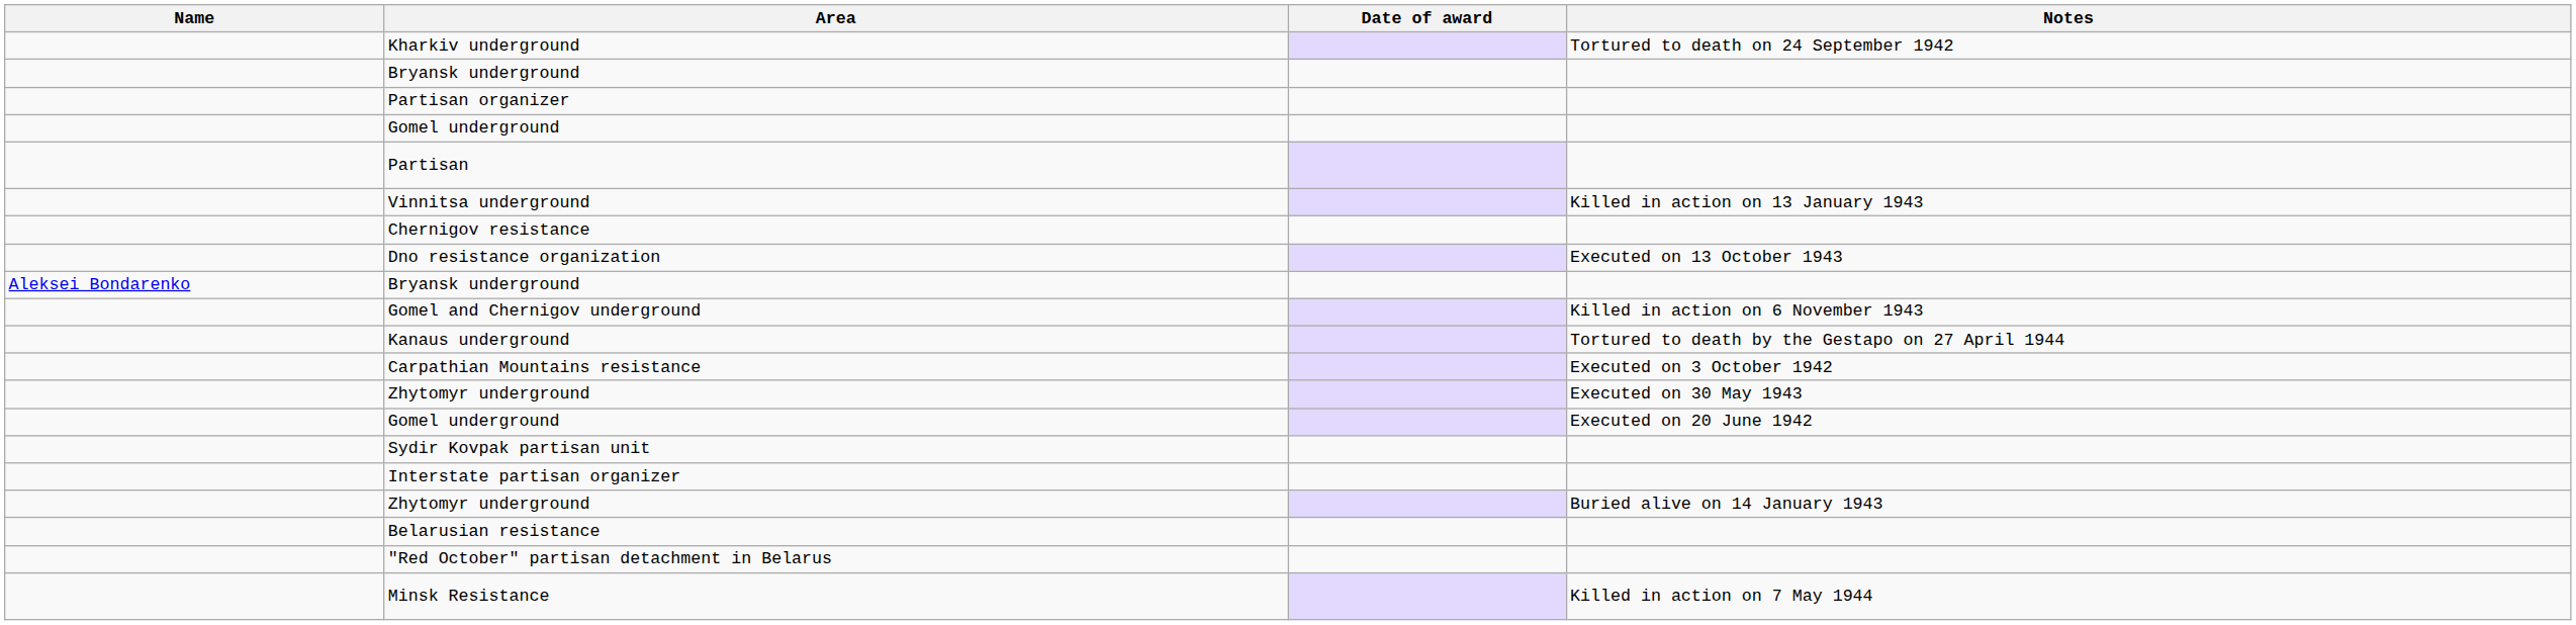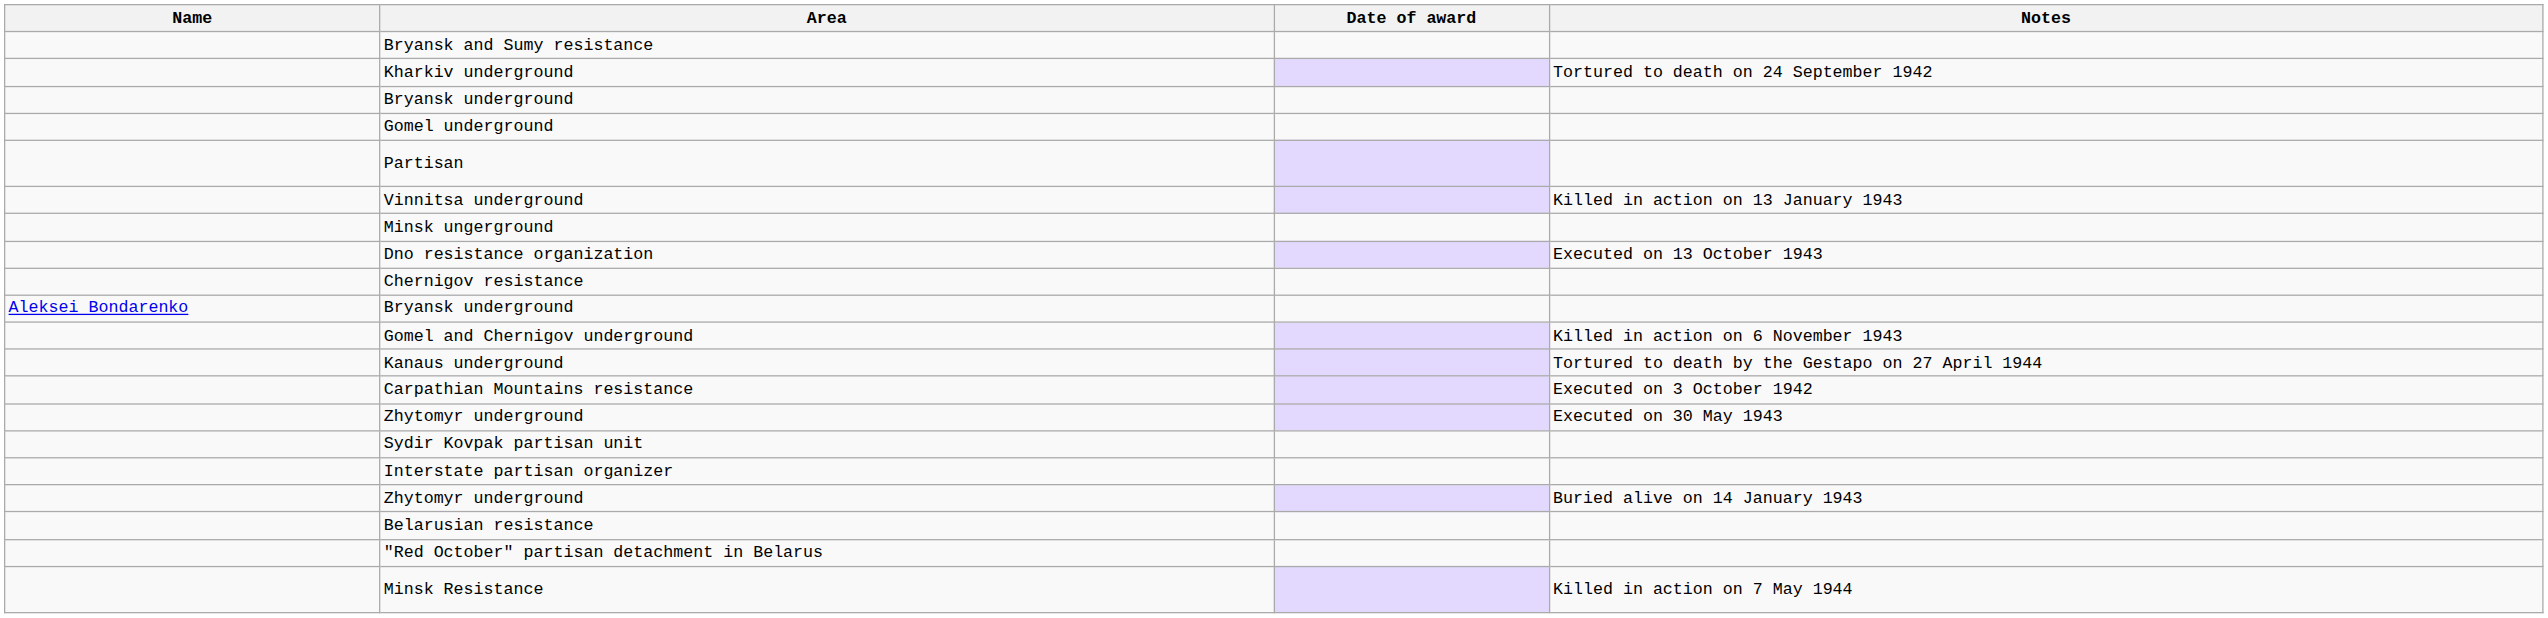 <table class="wikitable sortable" width="100%">
 <tr>
 <th>Name</th>
 <th>Area</th>
 <th>Date of award</th>
 <th class="unsortable">Notes</th>
+</tr>
+<tr>
+<td><strong></strong><br></td>
+<td>Bryansk and Sumy resistance</td>
+<td></td>
+<td></td>
 </tr>
 <tr>
 <td><strong></strong><br></td>
 <td>Kharkiv underground</td>
 <td style="background:#e3d9ff;"></td>
 <td>Tortured to death on 24 September 1942</td>
 </tr>
 <tr>
 <td><strong></strong><br></td>
 <td>Bryansk underground</td>
-<td></td>
-<td></td>
-</tr>
-<tr>
-<td><strong></strong><br></td>
-<td>Partisan organizer</td>
 <td></td>
 <td></td>
 </tr>
 <tr>
 <td><strong></strong><br></td>
 <td>Gomel underground</td>
 <td></td>
 <td></td>
 </tr>
 <tr>
 <td><strong></strong><br><br></td>
 <td>Partisan</td>
 <td style="background:#e3d9ff;"></td>
 <td></td>
 </tr>
 <tr>
 <td><strong></strong><br></td>
 <td>Vinnitsa underground</td>
 <td style="background:#e3d9ff;"></td>
 <td>Killed in action on 13 January 1943</td>
 </tr>
 <tr>
 <td><strong></strong><br></td>
-<td>Chernigov resistance</td>
+<td>Minsk ungerground</td>
 <td></td>
 <td></td>
 </tr>
 <tr>
 <td><strong></strong><br></td>
 <td>Dno resistance organization</td>
 <td style="background:#e3d9ff;"></td>
 <td>Executed on 13 October 1943</td>
+</tr>
+<tr>
+<td><strong></strong><br></td>
+<td>Chernigov resistance</td>
+<td></td>
+<td></td>
 </tr>
 <tr>
 <td><a href='#'>Aleksei Bondarenko</a><br></td>
 <td>Bryansk underground</td>
 <td></td>
 <td></td>
 </tr>
 <tr>
 <td><strong></strong><br></td>
 <td>Gomel and Chernigov underground</td>
 <td style="background:#e3d9ff;"></td>
 <td>Killed in action on 6 November 1943</td>
 </tr>
 <tr>
 <td><strong></strong><br></td>
 <td>Kanaus underground</td>
 <td style="background:#e3d9ff;"></td>
 <td>Tortured to death by the Gestapo on 27 April 1944</td>
 </tr>
 <tr>
 <td><strong></strong><br></td>
 <td>Carpathian Mountains resistance</td>
 <td style="background:#e3d9ff;"></td>
 <td>Executed on 3 October 1942</td>
 </tr>
 <tr>
 <td><strong></strong><br></td>
 <td>Zhytomyr underground</td>
 <td style="background:#e3d9ff;"></td>
 <td>Executed on 30 May 1943</td>
-</tr>
-<tr>
-<td><strong></strong><br></td>
-<td>Gomel underground</td>
-<td style="background:#e3d9ff;"></td>
-<td>Executed on 20 June 1942</td>
 </tr>
 <tr>
 <td><strong></strong><br></td>
 <td>Sydir Kovpak partisan unit</td>
 <td></td>
 <td></td>
 </tr>
 <tr>
 <td><strong></strong><br></td>
 <td>Interstate partisan organizer</td>
 <td></td>
 <td></td>
 </tr>
 <tr>
 <td><strong></strong><br></td>
 <td>Zhytomyr underground</td>
 <td style="background:#e3d9ff;"></td>
 <td>Buried alive on 14 January 1943</td>
 </tr>
 <tr>
 <td><strong></strong><br></td>
 <td>Belarusian resistance</td>
 <td></td>
 <td></td>
 </tr>
 <tr>
 <td><strong></strong><br></td>
 <td>"Red October" partisan detachment in Belarus</td>
 <td></td>
 <td></td>
 </tr>
 <tr>
 <td><strong></strong><br><br></td>
 <td>Minsk Resistance</td>
 <td style="background:#e3d9ff;"></td>
 <td>Killed in action on 7 May 1944</td>
 </tr>
 </table>
